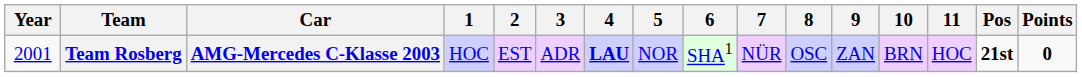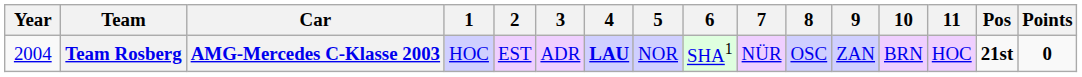 <table class="wikitable" style="text-align:center; font-size:85%">
 <tr>
 <th> Year </th>
 <th>Team</th>
 <th>Car</th>
 <th>1</th>
 <th>2</th>
 <th>3</th>
 <th>4</th>
 <th>5</th>
 <th>6</th>
 <th>7</th>
 <th>8</th>
 <th>9</th>
 <th>10</th>
 <th>11</th>
 <th>Pos</th>
 <th>Points</th>
 </tr>
 <tr>
-<td><a href='#'>2001</a></td>
+<td><a href='#'>2004</a></td>
 <th nowrap><a href='#'>Team Rosberg</a></th>
 <th nowrap><a href='#'>AMG-Mercedes C-Klasse 2003</a></th>
 <td style="background:#CFCFFF;"><a href='#'>HOC</a><br></td>
 <td style="background:#EFCFFF;"><a href='#'>EST</a><br></td>
 <td style="background:#EFCFFF;"><a href='#'>ADR</a><br></td>
 <td style="background:#CFCFFF;"><strong><a href='#'>LAU</a><br></strong></td>
 <td style="background:#CFCFFF;"><a href='#'>NOR</a><br></td>
 <td style="background:#DFFFDF;"><a href='#'>SHA</a><sup>1</sup><br></td>
 <td style="background:#EFCFFF;"><a href='#'>NÜR</a><br></td>
 <td style="background:#CFCFFF;"><a href='#'>OSC</a><br></td>
 <td style="background:#CFCFFF;"><a href='#'>ZAN</a><br></td>
 <td style="background:#EFCFFF;"><a href='#'>BRN</a><br></td>
 <td style="background:#EFCFFF;"><a href='#'>HOC</a><br></td>
 <td><strong>21st</strong></td>
 <td><strong>0</strong></td>
 </tr>
 </table>
